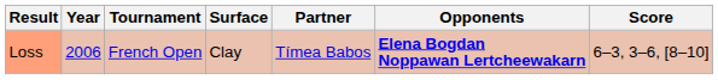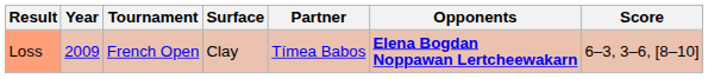 <table class="sortable wikitable">
 <tr>
 <th>Result</th>
 <th>Year</th>
 <th>Tournament</th>
 <th>Surface</th>
 <th>Partner</th>
 <th>Opponents</th>
 <th>Score</th>
 </tr>
 <tr style="background:#ebc2af;">
 <td style="background:#ffa07a;">Loss</td>
-<td><a href='#'>2006</a></td>
+<td><a href='#'>2009</a></td>
 <td><a href='#'>French Open</a></td>
 <td>Clay</td>
 <td> <a href='#'>Tímea Babos</a></td>
 <td><strong> <a href='#'>Elena Bogdan</a> <br>  <a href='#'>Noppawan Lertcheewakarn</a></strong></td>
 <td>6–3, 3–6, [8–10]</td>
 </tr>
 </table>
